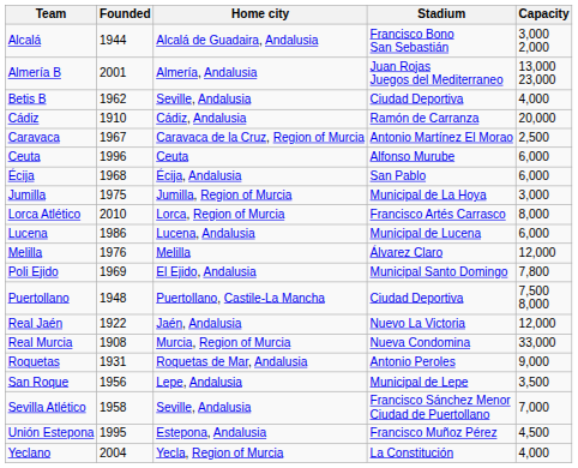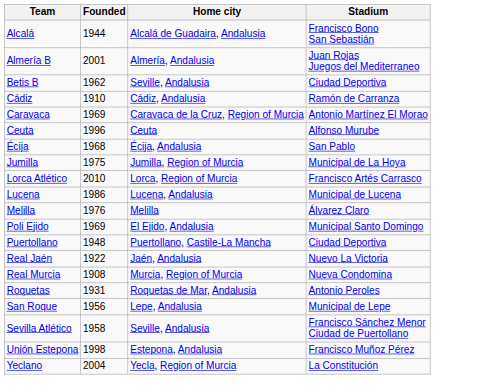 <table class="wikitable sortable">
 <tr>
 <th>Team</th>
 <th>Founded</th>
 <th>Home city</th>
 <th>Stadium</th>
-<th>Capacity</th>
 </tr>
 <tr>
 <td><a href='#'>Alcalá</a></td>
 <td>1944</td>
 <td><a href='#'>Alcalá de Guadaira</a>, <a href='#'>Andalusia</a></td>
 <td><a href='#'>Francisco Bono</a><br><a href='#'>San Sebastián</a></td>
-<td>3,000<br>2,000</td>
 </tr>
 <tr>
 <td><a href='#'>Almería B</a></td>
 <td>2001</td>
 <td><a href='#'>Almería</a>, <a href='#'>Andalusia</a></td>
 <td><a href='#'>Juan Rojas</a><br><a href='#'>Juegos del Mediterraneo</a></td>
-<td>13,000<br>23,000</td>
 </tr>
 <tr>
 <td><a href='#'>Betis B</a></td>
 <td>1962</td>
 <td><a href='#'>Seville</a>, <a href='#'>Andalusia</a></td>
 <td><a href='#'>Ciudad Deportiva</a></td>
-<td>4,000</td>
 </tr>
 <tr>
 <td><a href='#'>Cádiz</a></td>
 <td>1910</td>
 <td><a href='#'>Cádiz</a>, <a href='#'>Andalusia</a></td>
 <td><a href='#'>Ramón de Carranza</a></td>
-<td>20,000</td>
 </tr>
 <tr>
 <td><a href='#'>Caravaca</a></td>
-<td>1967</td>
+<td>1969</td>
 <td><a href='#'>Caravaca de la Cruz</a>, <a href='#'>Region of Murcia</a></td>
 <td><a href='#'>Antonio Martínez El Morao</a></td>
-<td>2,500</td>
 </tr>
 <tr>
 <td><a href='#'>Ceuta</a></td>
 <td>1996</td>
 <td><a href='#'>Ceuta</a></td>
 <td><a href='#'>Alfonso Murube</a></td>
-<td>6,000</td>
 </tr>
 <tr>
 <td><a href='#'>Écija</a></td>
 <td>1968</td>
 <td><a href='#'>Écija</a>, <a href='#'>Andalusia</a></td>
 <td><a href='#'>San Pablo</a></td>
-<td>6,000</td>
 </tr>
 <tr>
 <td><a href='#'>Jumilla</a></td>
 <td>1975</td>
 <td><a href='#'>Jumilla</a>, <a href='#'>Region of Murcia</a></td>
 <td><a href='#'>Municipal de La Hoya</a></td>
-<td>3,000</td>
 </tr>
 <tr>
 <td><a href='#'>Lorca Atlético</a></td>
 <td>2010</td>
 <td><a href='#'>Lorca</a>, <a href='#'>Region of Murcia</a></td>
 <td><a href='#'>Francisco Artés Carrasco</a></td>
-<td>8,000</td>
 </tr>
 <tr>
 <td><a href='#'>Lucena</a></td>
 <td>1986</td>
 <td><a href='#'>Lucena</a>, <a href='#'>Andalusia</a></td>
 <td><a href='#'>Municipal de Lucena</a></td>
-<td>6,000</td>
 </tr>
 <tr>
 <td><a href='#'>Melilla</a></td>
 <td>1976</td>
 <td><a href='#'>Melilla</a></td>
 <td><a href='#'>Álvarez Claro</a></td>
-<td>12,000</td>
 </tr>
 <tr>
 <td><a href='#'>Poli Ejido</a></td>
 <td>1969</td>
 <td><a href='#'>El Ejido</a>, <a href='#'>Andalusia</a></td>
 <td><a href='#'>Municipal Santo Domingo</a></td>
-<td>7,800</td>
 </tr>
 <tr>
 <td><a href='#'>Puertollano</a></td>
 <td>1948</td>
 <td><a href='#'>Puertollano</a>, <a href='#'>Castile-La Mancha</a></td>
 <td><a href='#'>Ciudad Deportiva</a></td>
-<td>7,500<br>8,000</td>
 </tr>
 <tr>
 <td><a href='#'>Real Jaén</a></td>
 <td>1922</td>
 <td><a href='#'>Jaén</a>, <a href='#'>Andalusia</a></td>
 <td><a href='#'>Nuevo La Victoria</a></td>
-<td>12,000</td>
 </tr>
 <tr>
 <td><a href='#'>Real Murcia</a></td>
 <td>1908</td>
 <td><a href='#'>Murcia</a>, <a href='#'>Region of Murcia</a></td>
 <td><a href='#'>Nueva Condomina</a></td>
-<td>33,000</td>
 </tr>
 <tr>
 <td><a href='#'>Roquetas</a></td>
 <td>1931</td>
 <td><a href='#'>Roquetas de Mar</a>, <a href='#'>Andalusia</a></td>
 <td><a href='#'>Antonio Peroles</a></td>
-<td>9,000</td>
 </tr>
 <tr>
 <td><a href='#'>San Roque</a></td>
 <td>1956</td>
 <td><a href='#'>Lepe</a>, <a href='#'>Andalusia</a></td>
 <td><a href='#'>Municipal de Lepe</a></td>
-<td>3,500</td>
 </tr>
 <tr>
 <td><a href='#'>Sevilla Atlético</a></td>
 <td>1958</td>
 <td><a href='#'>Seville</a>, <a href='#'>Andalusia</a></td>
 <td><a href='#'>Francisco Sánchez Menor</a><br><a href='#'>Ciudad de Puertollano</a></td>
-<td>7,000</td>
 </tr>
 <tr>
 <td><a href='#'>Unión Estepona</a></td>
-<td>1995</td>
+<td>1998</td>
 <td><a href='#'>Estepona</a>, <a href='#'>Andalusia</a></td>
 <td><a href='#'>Francisco Muñoz Pérez</a></td>
-<td>4,500</td>
 </tr>
 <tr>
 <td><a href='#'>Yeclano</a></td>
 <td>2004</td>
 <td><a href='#'>Yecla</a>, <a href='#'>Region of Murcia</a></td>
 <td><a href='#'>La Constitución</a></td>
-<td>4,000</td>
 </tr>
 </table>
